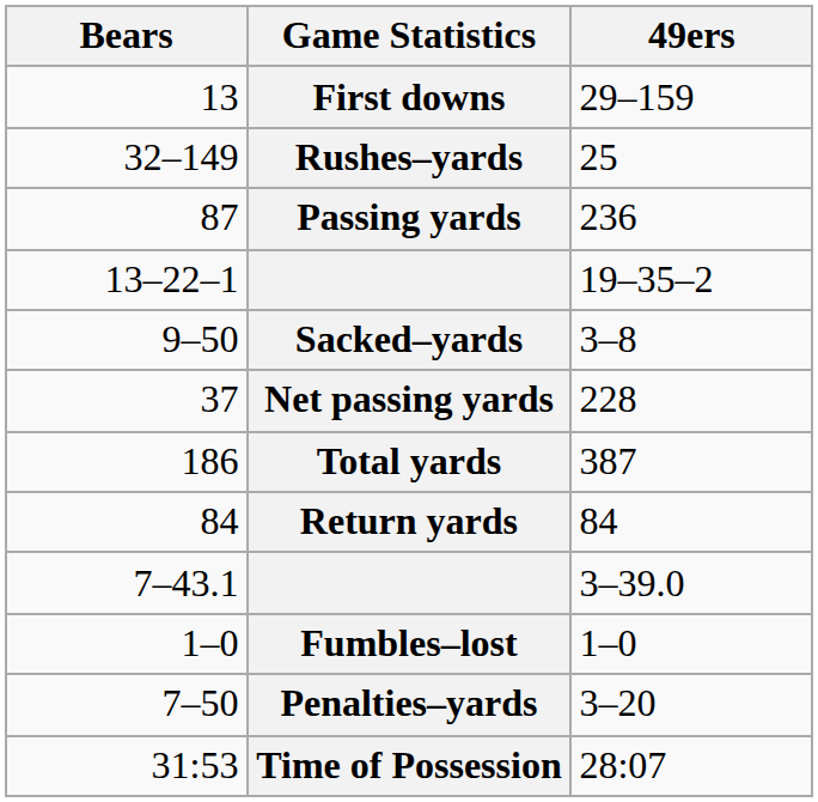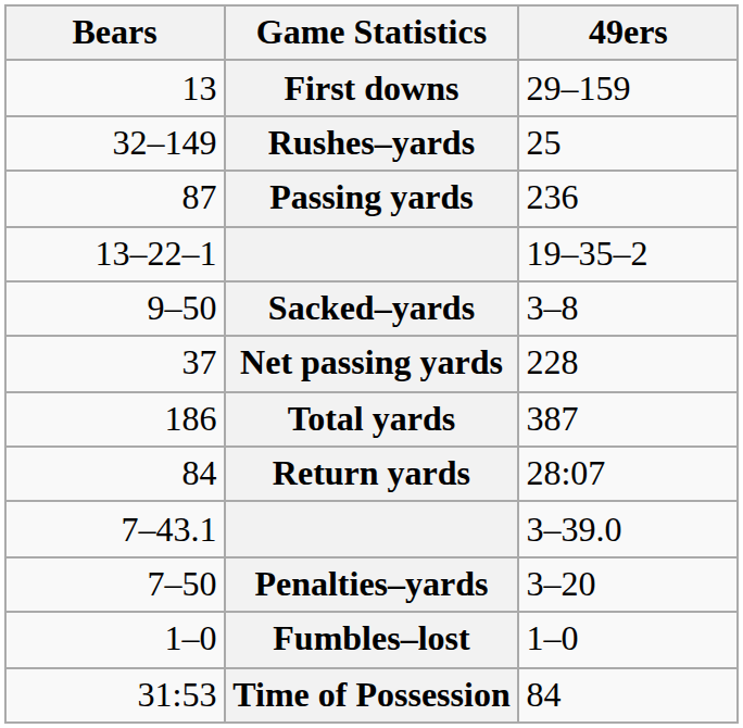 <table class="wikitable" style="margin: 1em auto 1em auto">
 <tr>
 <th style="width:30%;">Bears</th>
 <th style="width:40%;">Game Statistics</th>
 <th style="width:30%;">49ers</th>
 </tr>
 <tr>
 <td style="text-align:right;">13</td>
 <th>First downs</th>
 <td>29–159</td>
 </tr>
 <tr>
 <td style="text-align:right;">32–149</td>
 <th>Rushes–yards</th>
 <td>25</td>
 </tr>
 <tr>
 <td style="text-align:right;">87</td>
 <th>Passing yards</th>
 <td>236</td>
 </tr>
 <tr>
 <td style="text-align:right;">13–22–1</td>
 <th></th>
 <td>19–35–2</td>
 </tr>
 <tr>
 <td style="text-align:right;">9–50</td>
 <th>Sacked–yards</th>
 <td>3–8</td>
 </tr>
 <tr>
 <td style="text-align:right;">37</td>
 <th>Net passing yards</th>
 <td>228</td>
 </tr>
 <tr>
 <td style="text-align:right;">186</td>
 <th>Total yards</th>
 <td>387</td>
 </tr>
 <tr>
 <td style="text-align:right;">84</td>
 <th>Return yards</th>
-<td>84</td>
+<td>28:07</td>
 </tr>
 <tr>
 <td style="text-align:right;">7–43.1</td>
 <th></th>
 <td>3–39.0</td>
 </tr>
 <tr>
+<td style="text-align:right;">7–50</td>
+<th>Penalties–yards</th>
+<td>3–20</td>
+</tr>
+<tr>
 <td style="text-align:right;">1–0</td>
 <th>Fumbles–lost</th>
 <td>1–0</td>
 </tr>
 <tr>
-<td style="text-align:right;">7–50</td>
-<th>Penalties–yards</th>
-<td>3–20</td>
-</tr>
-<tr>
 <td style="text-align:right;">31:53</td>
 <th>Time of Possession</th>
-<td>28:07</td>
+<td>84</td>
 </tr>
 </table>
